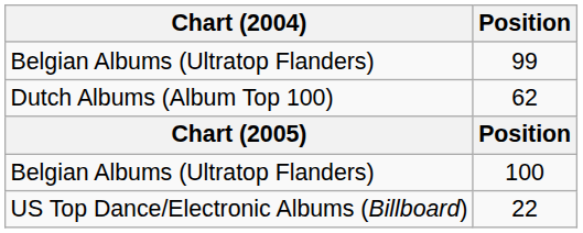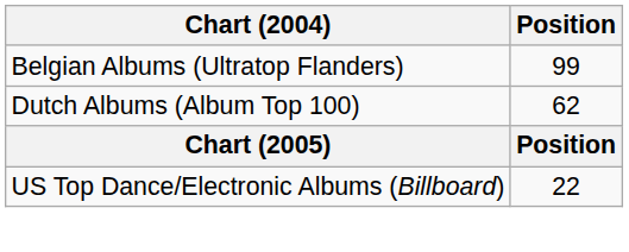 <table class="wikitable">
 <tr>
 <th>Chart (2004)</th>
 <th>Position</th>
 </tr>
 <tr>
 <td>Belgian Albums (Ultratop Flanders)</td>
 <td style="text-align:center;">99</td>
 </tr>
 <tr>
 <td>Dutch Albums (Album Top 100)</td>
 <td style="text-align:center;">62</td>
 </tr>
 <tr>
 <th>Chart (2005)</th>
 <th>Position</th>
 </tr>
 <tr>
-<td>Belgian Albums (Ultratop Flanders)</td>
-<td style="text-align:center;">100</td>
-</tr>
-<tr>
 <td>US Top Dance/Electronic Albums (<em>Billboard</em>)</td>
 <td style="text-align:center;">22</td>
 </tr>
 </table>
